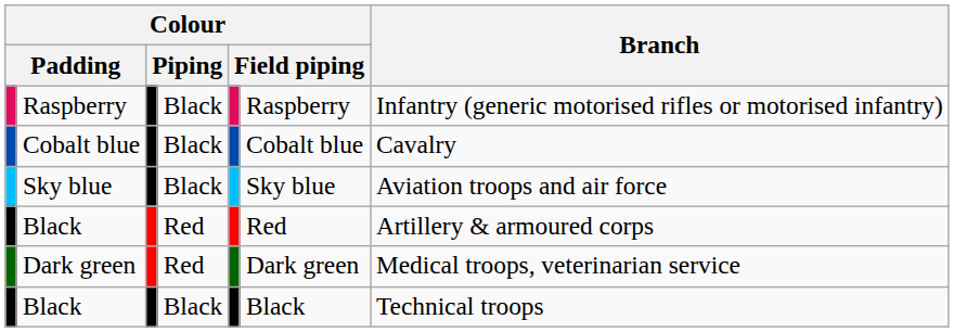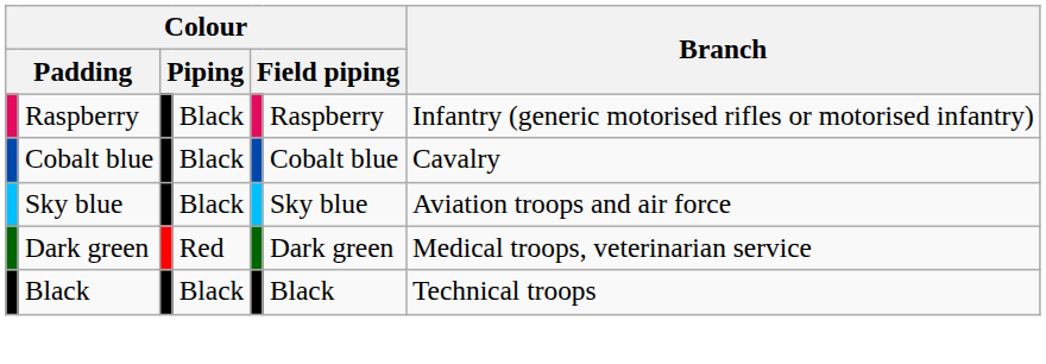 <table class="wikitable">
 <tr>
 <th colspan=6>Colour</th>
 <th rowspan=2>Branch</th>
 </tr>
 <tr>
 <th colspan=2>Padding</th>
 <th colspan=2>Piping</th>
 <th colspan=2>Field piping</th>
 </tr>
 <tr>
 <td style="background:#E30B5D"></td>
 <td>Raspberry</td>
 <td style="background:black"></td>
 <td>Black</td>
 <td style="background:#E30B5D"></td>
 <td>Raspberry</td>
 <td>Infantry (generic motorised rifles or motorised infantry)</td>
 </tr>
 <tr>
 <td style="background:#0047AB"></td>
 <td>Cobalt blue</td>
 <td style="background:black"></td>
 <td>Black</td>
 <td style="background:#0047AB"></td>
 <td>Cobalt blue</td>
 <td>Cavalry</td>
 </tr>
 <tr>
 <td style="background:#00BFFF"></td>
 <td>Sky blue</td>
 <td style="background:black"></td>
 <td>Black</td>
 <td style="background:#00BFFF"></td>
 <td>Sky blue</td>
 <td>Aviation troops and air force</td>
 </tr>
 <tr>
-<td style="background:black"></td>
-<td>Black</td>
-<td style="background:red"></td>
-<td>Red</td>
-<td style="background:red"></td>
-<td>Red</td>
-<td>Artillery & armoured corps</td>
-</tr>
-<tr>
 <td style="background:#006400"></td>
 <td>Dark green</td>
 <td style="background:red"></td>
 <td>Red</td>
 <td style="background:#006400"></td>
 <td>Dark green</td>
 <td>Medical troops, veterinarian service</td>
 </tr>
 <tr>
 <td style="background:black"></td>
 <td>Black</td>
 <td style="background:black"></td>
 <td>Black</td>
 <td style="background:black"></td>
 <td>Black</td>
 <td>Technical troops</td>
 </tr>
 </table>
